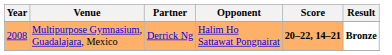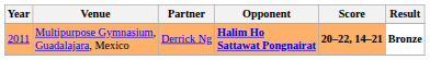 <table class="sortable wikitable" style="font-size: 90%;">
 <tr>
 <th>Year</th>
 <th>Venue</th>
 <th>Partner</th>
 <th>Opponent</th>
 <th>Score</th>
 <th>Result</th>
 </tr>
 <tr>
 </tr>
 <tr style="background:#FFB069">
-<td align="center"><a href='#'>2008</a></td>
+<td align="center"><a href='#'>2011</a></td>
 <td align="left"><a href='#'>Multipurpose Gymnasium</a>,<br> <a href='#'>Guadalajara</a>, Mexico</td>
 <td align="left"> <a href='#'>Derrick Ng</a></td>
-<td align="left"> <a href='#'>Halim Ho</a><br> <a href='#'>Sattawat Pongnairat</a></td>
+<td align="left"><strong> <a href='#'>Halim Ho</a><br> <a href='#'>Sattawat Pongnairat</a></strong></td>
 <td align="center"><strong>20–22, 14–21</strong></td>
 <td style="text-align:left; background:white"> <strong>Bronze</strong></td>
 </tr>
 <tr>
 </tr>
 </table>
